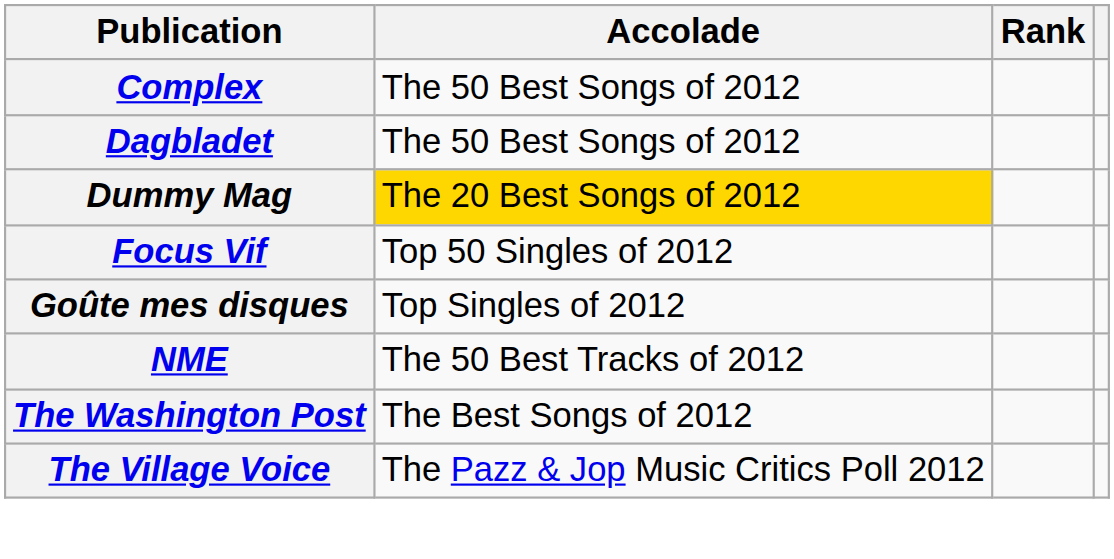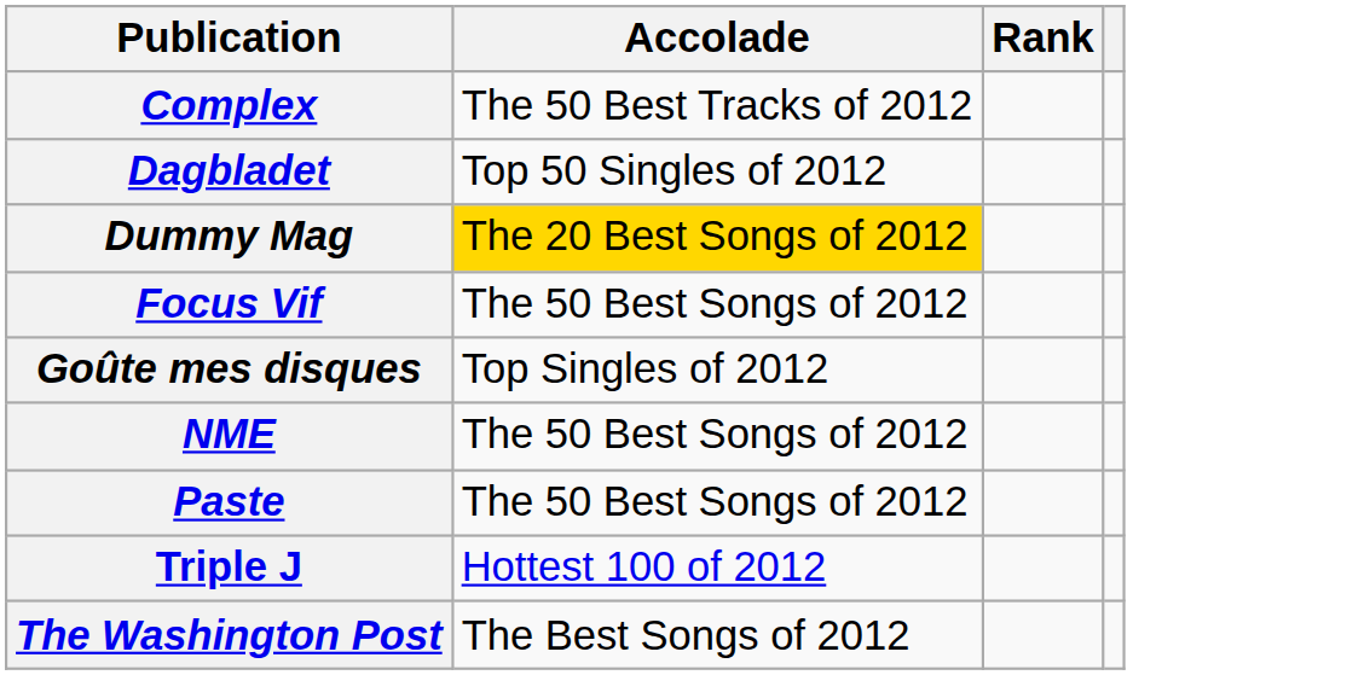 <table class="wikitable plainrowheaders sortable">
 <tr>
 <th scope="col">Publication</th>
 <th scope="col">Accolade</th>
 <th scope="col">Rank</th>
 <th scope="col" class="unsortable"></th>
 </tr>
 <tr>
 <th scope="row"><em><a href='#'>Complex</a></em></th>
-<td>The 50 Best Songs of 2012</td>
+<td>The 50 Best Tracks of 2012</td>
 <td></td>
 <td></td>
 </tr>
 <tr>
 <th scope="row"><em><a href='#'>Dagbladet</a></em></th>
-<td>The 50 Best Songs of 2012</td>
+<td>Top 50 Singles of 2012</td>
 <td></td>
 <td></td>
 </tr>
 <tr>
 <th scope="row"><em>Dummy Mag</em></th>
 <td style="background: gold;">The 20 Best Songs of 2012</td>
 <td></td>
 <td></td>
 </tr>
 <tr>
 <th scope="row"><em><a href='#'>Focus Vif</a></em></th>
-<td>Top 50 Singles of 2012</td>
+<td>The 50 Best Songs of 2012</td>
 <td></td>
 <td></td>
 </tr>
 <tr>
 <th scope="row"><em>Goûte mes disques</em></th>
 <td>Top Singles of 2012</td>
 <td></td>
 <td></td>
 </tr>
 <tr>
 <th scope="row"><em><a href='#'>NME</a></em></th>
-<td>The 50 Best Tracks of 2012</td>
+<td>The 50 Best Songs of 2012</td>
+<td></td>
+<td></td>
+</tr>
+<tr>
+<th scope="row"><em><a href='#'>Paste</a></em></th>
+<td>The 50 Best Songs of 2012</td>
+<td></td>
+<td></td>
+</tr>
+<tr>
+<th scope="row"><a href='#'>Triple J</a></th>
+<td><a href='#'>Hottest 100 of 2012</a></td>
 <td></td>
 <td></td>
 </tr>
 <tr>
 <th scope="row"><em><a href='#'>The Washington Post</a></em></th>
 <td>The Best Songs of 2012</td>
 <td></td>
 <td></td>
 </tr>
-<tr>
-<th scope="row"><em><a href='#'>The Village Voice</a></em></th>
-<td>The <a href='#'>Pazz & Jop</a> Music Critics Poll 2012</td>
-<td></td>
-<td></td>
-</tr>
 </table>
